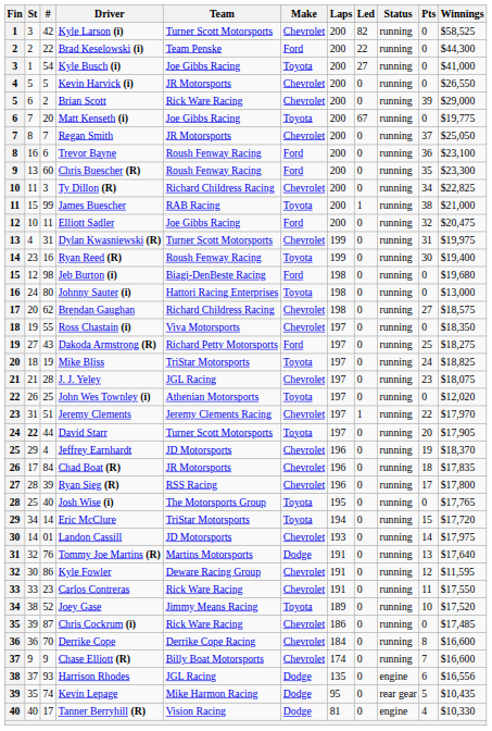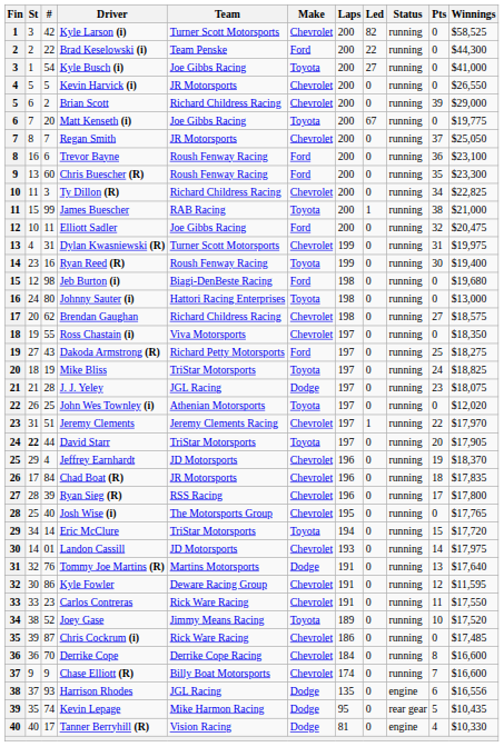 <table class="wikitable" style="font-size:95%">
 <tr>
 <th>Fin</th>
 <th>St</th>
 <th>#</th>
 <th>Driver</th>
 <th>Team</th>
 <th>Make</th>
 <th>Laps</th>
 <th>Led</th>
 <th>Status</th>
 <th>Pts</th>
 <th>Winnings</th>
 </tr>
 <tr>
 <th>1</th>
 <td>3</td>
 <td>42</td>
 <td><a href='#'>Kyle Larson</a> <strong>(i)</strong></td>
 <td><a href='#'>Turner Scott Motorsports</a></td>
 <td><a href='#'>Chevrolet</a></td>
 <td>200</td>
 <td>82</td>
 <td>running</td>
 <td>0</td>
 <td>$58,525</td>
 </tr>
 <tr>
 <th>2</th>
 <td>2</td>
 <td>22</td>
 <td><a href='#'>Brad Keselowski</a> <strong>(i)</strong></td>
 <td><a href='#'>Team Penske</a></td>
 <td><a href='#'>Ford</a></td>
 <td>200</td>
 <td>22</td>
 <td>running</td>
 <td>0</td>
 <td>$44,300</td>
 </tr>
 <tr>
 <th>3</th>
 <td>1</td>
 <td>54</td>
 <td><a href='#'>Kyle Busch</a> <strong>(i)</strong></td>
 <td><a href='#'>Joe Gibbs Racing</a></td>
 <td><a href='#'>Toyota</a></td>
 <td>200</td>
 <td>27</td>
 <td>running</td>
 <td>0</td>
 <td>$41,000</td>
 </tr>
 <tr>
 <th>4</th>
 <td>5</td>
 <td>5</td>
 <td><a href='#'>Kevin Harvick</a> <strong>(i)</strong></td>
 <td><a href='#'>JR Motorsports</a></td>
 <td><a href='#'>Chevrolet</a></td>
 <td>200</td>
 <td>0</td>
 <td>running</td>
 <td>0</td>
 <td>$26,550</td>
 </tr>
 <tr>
 <th>5</th>
 <td>6</td>
 <td>2</td>
 <td><a href='#'>Brian Scott</a></td>
-<td><a href='#'>Rick Ware Racing</a></td>
+<td><a href='#'>Richard Childress Racing</a></td>
 <td><a href='#'>Chevrolet</a></td>
 <td>200</td>
 <td>0</td>
 <td>running</td>
 <td>39</td>
 <td>$29,000</td>
 </tr>
 <tr>
 <th>6</th>
 <td>7</td>
 <td>20</td>
 <td><a href='#'>Matt Kenseth</a> <strong>(i)</strong></td>
 <td><a href='#'>Joe Gibbs Racing</a></td>
 <td><a href='#'>Toyota</a></td>
 <td>200</td>
 <td>67</td>
 <td>running</td>
 <td>0</td>
 <td>$19,775</td>
 </tr>
 <tr>
 <th>7</th>
 <td>8</td>
 <td>7</td>
 <td><a href='#'>Regan Smith</a></td>
 <td><a href='#'>JR Motorsports</a></td>
 <td><a href='#'>Chevrolet</a></td>
 <td>200</td>
 <td>0</td>
 <td>running</td>
 <td>37</td>
 <td>$25,050</td>
 </tr>
 <tr>
 <th>8</th>
 <td>16</td>
 <td>6</td>
 <td><a href='#'>Trevor Bayne</a></td>
 <td><a href='#'>Roush Fenway Racing</a></td>
 <td><a href='#'>Ford</a></td>
 <td>200</td>
 <td>0</td>
 <td>running</td>
 <td>36</td>
 <td>$23,100</td>
 </tr>
 <tr>
 <th>9</th>
 <td>13</td>
 <td>60</td>
 <td><a href='#'>Chris Buescher</a> <strong>(R)</strong></td>
 <td><a href='#'>Roush Fenway Racing</a></td>
 <td><a href='#'>Ford</a></td>
 <td>200</td>
 <td>0</td>
 <td>running</td>
 <td>35</td>
 <td>$23,300</td>
 </tr>
 <tr>
 <th>10</th>
 <td>11</td>
 <td>3</td>
 <td><a href='#'>Ty Dillon</a> <strong>(R)</strong></td>
 <td><a href='#'>Richard Childress Racing</a></td>
 <td><a href='#'>Chevrolet</a></td>
 <td>200</td>
 <td>0</td>
 <td>running</td>
 <td>34</td>
 <td>$22,825</td>
 </tr>
 <tr>
 <th>11</th>
 <td>15</td>
 <td>99</td>
 <td><a href='#'>James Buescher</a></td>
 <td><a href='#'>RAB Racing</a></td>
 <td><a href='#'>Toyota</a></td>
 <td>200</td>
 <td>1</td>
 <td>running</td>
 <td>38</td>
 <td>$21,000</td>
 </tr>
 <tr>
 <th>12</th>
 <td>10</td>
 <td>11</td>
 <td><a href='#'>Elliott Sadler</a></td>
 <td><a href='#'>Joe Gibbs Racing</a></td>
 <td><a href='#'>Ford</a></td>
 <td>200</td>
 <td>0</td>
 <td>running</td>
 <td>32</td>
 <td>$20,475</td>
 </tr>
 <tr>
 <th>13</th>
 <td>4</td>
 <td>31</td>
 <td><a href='#'>Dylan Kwasniewski</a> <strong>(R)</strong></td>
 <td><a href='#'>Turner Scott Motorsports</a></td>
 <td><a href='#'>Chevrolet</a></td>
 <td>199</td>
 <td>0</td>
 <td>running</td>
 <td>31</td>
 <td>$19,975</td>
 </tr>
 <tr>
 <th>14</th>
 <td>23</td>
 <td>16</td>
 <td><a href='#'>Ryan Reed</a> <strong>(R)</strong></td>
 <td><a href='#'>Roush Fenway Racing</a></td>
 <td><a href='#'>Toyota</a></td>
 <td>199</td>
 <td>0</td>
 <td>running</td>
 <td>30</td>
 <td>$19,400</td>
 </tr>
 <tr>
 <th>15</th>
 <td>12</td>
 <td>98</td>
 <td><a href='#'>Jeb Burton</a> <strong>(i)</strong></td>
 <td><a href='#'>Biagi-DenBeste Racing</a></td>
 <td><a href='#'>Ford</a></td>
 <td>198</td>
 <td>0</td>
 <td>running</td>
 <td>0</td>
 <td>$19,680</td>
 </tr>
 <tr>
 <th>16</th>
 <td>24</td>
 <td>80</td>
 <td><a href='#'>Johnny Sauter</a> <strong>(i)</strong></td>
 <td><a href='#'>Hattori Racing Enterprises</a></td>
 <td><a href='#'>Toyota</a></td>
 <td>198</td>
 <td>0</td>
 <td>running</td>
 <td>0</td>
 <td>$13,000</td>
 </tr>
 <tr>
 <th>17</th>
 <td>20</td>
 <td>62</td>
 <td><a href='#'>Brendan Gaughan</a></td>
 <td><a href='#'>Richard Childress Racing</a></td>
 <td><a href='#'>Chevrolet</a></td>
 <td>198</td>
 <td>0</td>
 <td>running</td>
 <td>27</td>
 <td>$18,575</td>
 </tr>
 <tr>
 <th>18</th>
 <td>19</td>
 <td>55</td>
 <td><a href='#'>Ross Chastain</a> <strong>(i)</strong></td>
 <td><a href='#'>Viva Motorsports</a></td>
 <td><a href='#'>Chevrolet</a></td>
 <td>197</td>
 <td>0</td>
 <td>running</td>
 <td>0</td>
 <td>$18,350</td>
 </tr>
 <tr>
 <th>19</th>
 <td>27</td>
 <td>43</td>
 <td><a href='#'>Dakoda Armstrong</a> <strong>(R)</strong></td>
 <td><a href='#'>Richard Petty Motorsports</a></td>
 <td><a href='#'>Ford</a></td>
 <td>197</td>
 <td>0</td>
 <td>running</td>
 <td>25</td>
 <td>$18,275</td>
 </tr>
 <tr>
 <th>20</th>
 <td>18</td>
 <td>19</td>
 <td><a href='#'>Mike Bliss</a></td>
 <td><a href='#'>TriStar Motorsports</a></td>
 <td><a href='#'>Toyota</a></td>
 <td>197</td>
 <td>0</td>
 <td>running</td>
 <td>24</td>
 <td>$18,825</td>
 </tr>
 <tr>
 <th>21</th>
 <td>21</td>
 <td>28</td>
 <td><a href='#'>J. J. Yeley</a></td>
 <td><a href='#'>JGL Racing</a></td>
-<td><a href='#'>Chevrolet</a></td>
+<td><a href='#'>Dodge</a></td>
 <td>197</td>
 <td>0</td>
 <td>running</td>
 <td>23</td>
 <td>$18,075</td>
 </tr>
 <tr>
 <th>22</th>
 <td>26</td>
 <td>25</td>
 <td><a href='#'>John Wes Townley</a> <strong>(i)</strong></td>
 <td><a href='#'>Athenian Motorsports</a></td>
 <td><a href='#'>Toyota</a></td>
 <td>197</td>
 <td>0</td>
 <td>running</td>
 <td>0</td>
 <td>$12,020</td>
 </tr>
 <tr>
 <th>23</th>
 <td>31</td>
 <td>51</td>
 <td><a href='#'>Jeremy Clements</a></td>
 <td><a href='#'>Jeremy Clements Racing</a></td>
 <td><a href='#'>Chevrolet</a></td>
 <td>197</td>
 <td>1</td>
 <td>running</td>
 <td>22</td>
 <td>$17,970</td>
 </tr>
 <tr>
 <th>24</th>
 <td><strong>22</strong></td>
 <td>44</td>
 <td><a href='#'>David Starr</a></td>
-<td><a href='#'>Turner Scott Motorsports</a></td>
+<td><a href='#'>TriStar Motorsports</a></td>
 <td><a href='#'>Toyota</a></td>
 <td>197</td>
 <td>0</td>
 <td>running</td>
 <td>20</td>
 <td>$17,905</td>
 </tr>
 <tr>
 <th>25</th>
 <td>29</td>
 <td>4</td>
 <td><a href='#'>Jeffrey Earnhardt</a></td>
 <td><a href='#'>JD Motorsports</a></td>
 <td><a href='#'>Chevrolet</a></td>
 <td>196</td>
 <td>0</td>
 <td>running</td>
 <td>19</td>
 <td>$18,370</td>
 </tr>
 <tr>
 <th>26</th>
 <td>17</td>
 <td>84</td>
 <td><a href='#'>Chad Boat</a> <strong>(R)</strong></td>
 <td><a href='#'>JR Motorsports</a></td>
 <td><a href='#'>Chevrolet</a></td>
 <td>196</td>
 <td>0</td>
 <td>running</td>
 <td>18</td>
 <td>$17,835</td>
 </tr>
 <tr>
 <th>27</th>
 <td>28</td>
 <td>39</td>
 <td><a href='#'>Ryan Sieg</a> <strong>(R)</strong></td>
 <td><a href='#'>RSS Racing</a></td>
 <td><a href='#'>Chevrolet</a></td>
 <td>196</td>
 <td>0</td>
 <td>running</td>
 <td>17</td>
 <td>$17,800</td>
 </tr>
 <tr>
 <th>28</th>
 <td>25</td>
 <td>40</td>
 <td><a href='#'>Josh Wise</a> <strong>(i)</strong></td>
 <td><a href='#'>The Motorsports Group</a></td>
-<td><a href='#'>Toyota</a></td>
+<td><a href='#'>Chevrolet</a></td>
 <td>195</td>
 <td>0</td>
 <td>running</td>
 <td>0</td>
 <td>$17,765</td>
 </tr>
 <tr>
 <th>29</th>
 <td>34</td>
 <td>14</td>
 <td><a href='#'>Eric McClure</a></td>
 <td><a href='#'>TriStar Motorsports</a></td>
 <td><a href='#'>Toyota</a></td>
 <td>194</td>
 <td>0</td>
 <td>running</td>
 <td>15</td>
 <td>$17,720</td>
 </tr>
 <tr>
 <th>30</th>
 <td>14</td>
 <td>01</td>
 <td><a href='#'>Landon Cassill</a></td>
 <td><a href='#'>JD Motorsports</a></td>
 <td><a href='#'>Chevrolet</a></td>
 <td>193</td>
 <td>0</td>
 <td>running</td>
 <td>14</td>
 <td>$17,975</td>
 </tr>
 <tr>
 <th>31</th>
 <td>32</td>
 <td>76</td>
 <td><a href='#'>Tommy Joe Martins</a> <strong>(R)</strong></td>
 <td><a href='#'>Martins Motorsports</a></td>
 <td><a href='#'>Dodge</a></td>
 <td>191</td>
 <td>0</td>
 <td>running</td>
 <td>13</td>
 <td>$17,640</td>
 </tr>
 <tr>
 <th>32</th>
 <td>30</td>
 <td>86</td>
 <td><a href='#'>Kyle Fowler</a></td>
 <td><a href='#'>Deware Racing Group</a></td>
 <td><a href='#'>Chevrolet</a></td>
 <td>191</td>
 <td>0</td>
 <td>running</td>
 <td>12</td>
 <td>$11,595</td>
 </tr>
 <tr>
 <th>33</th>
 <td>33</td>
 <td>23</td>
 <td><a href='#'>Carlos Contreras</a></td>
 <td><a href='#'>Rick Ware Racing</a></td>
 <td><a href='#'>Chevrolet</a></td>
 <td>191</td>
 <td>0</td>
 <td>running</td>
 <td>11</td>
 <td>$17,550</td>
 </tr>
 <tr>
 <th>34</th>
 <td>38</td>
 <td>52</td>
 <td><a href='#'>Joey Gase</a></td>
 <td><a href='#'>Jimmy Means Racing</a></td>
 <td><a href='#'>Toyota</a></td>
 <td>189</td>
 <td>0</td>
 <td>running</td>
 <td>10</td>
 <td>$17,520</td>
 </tr>
 <tr>
 <th>35</th>
 <td>39</td>
 <td>87</td>
 <td><a href='#'>Chris Cockrum</a> <strong>(i)</strong></td>
 <td><a href='#'>Rick Ware Racing</a></td>
 <td><a href='#'>Chevrolet</a></td>
 <td>186</td>
 <td>0</td>
 <td>running</td>
 <td>0</td>
 <td>$17,485</td>
 </tr>
 <tr>
 <th>36</th>
 <td>36</td>
 <td>70</td>
 <td><a href='#'>Derrike Cope</a></td>
 <td><a href='#'>Derrike Cope Racing</a></td>
 <td><a href='#'>Chevrolet</a></td>
 <td>184</td>
 <td>0</td>
 <td>running</td>
 <td>8</td>
 <td>$16,600</td>
 </tr>
 <tr>
 <th>37</th>
 <td>9</td>
 <td>9</td>
 <td><a href='#'>Chase Elliott</a> <strong>(R)</strong></td>
 <td><a href='#'>Billy Boat Motorsports</a></td>
 <td><a href='#'>Chevrolet</a></td>
 <td>174</td>
 <td>0</td>
 <td>running</td>
 <td>7</td>
 <td>$16,600</td>
 </tr>
 <tr>
 <th>38</th>
 <td>37</td>
 <td>93</td>
 <td><a href='#'>Harrison Rhodes</a></td>
 <td><a href='#'>JGL Racing</a></td>
 <td><a href='#'>Dodge</a></td>
 <td>135</td>
 <td>0</td>
 <td>engine</td>
 <td>6</td>
 <td>$16,556</td>
 </tr>
 <tr>
 <th>39</th>
 <td>35</td>
 <td>74</td>
 <td><a href='#'>Kevin Lepage</a></td>
 <td><a href='#'>Mike Harmon Racing</a></td>
 <td><a href='#'>Dodge</a></td>
 <td>95</td>
 <td>0</td>
 <td>rear gear</td>
 <td>5</td>
 <td>$10,435</td>
 </tr>
 <tr>
 <th>40</th>
 <td>40</td>
 <td>17</td>
 <td><a href='#'>Tanner Berryhill</a> <strong>(R)</strong></td>
 <td><a href='#'>Vision Racing</a></td>
 <td><a href='#'>Dodge</a></td>
 <td>81</td>
 <td>0</td>
 <td>engine</td>
 <td>4</td>
 <td>$10,330</td>
 </tr>
 <tr>
 <th colspan="11"></th>
 </tr>
 </table>
